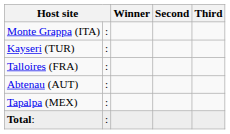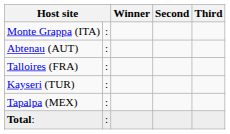 <table class="wikitable">
 <tr>
 <th colspan=2>Host site</th>
 <th>Winner</th>
 <th>Second</th>
 <th>Third</th>
 </tr>
 <tr>
 <td><a href='#'>Monte Grappa</a> (ITA)</td>
 <td> :</td>
 <td> <br> </td>
 <td> <br> </td>
 <td> <br> </td>
 </tr>
 <tr>
-<td><a href='#'>Kayseri</a> (TUR)</td>
+<td><a href='#'>Abtenau</a> (AUT)</td>
 <td> :</td>
 <td> <br> </td>
 <td> <br> </td>
 <td> <br> </td>
 </tr>
 <tr>
 <td><a href='#'>Talloires</a> (FRA)</td>
 <td> :</td>
 <td> <br> </td>
 <td> <br> </td>
 <td> <br> </td>
 </tr>
 <tr>
-<td><a href='#'>Abtenau</a> (AUT)</td>
+<td><a href='#'>Kayseri</a> (TUR)</td>
 <td> :</td>
 <td> <br> </td>
 <td> <br> </td>
 <td> <br> </td>
 </tr>
 <tr>
 <td><a href='#'>Tapalpa</a> (MEX)</td>
 <td> :</td>
 <td> <br> </td>
 <td> <br> </td>
 <td> <br> </td>
 </tr>
 <tr style="background:#eee;">
 <td><strong>Total</strong>:</td>
 <td> :</td>
 <td><strong></strong> <br> <strong></strong></td>
 <td><strong></strong> <br> <strong></strong></td>
 <td><strong></strong> <br> <strong></strong></td>
 </tr>
 </table>
